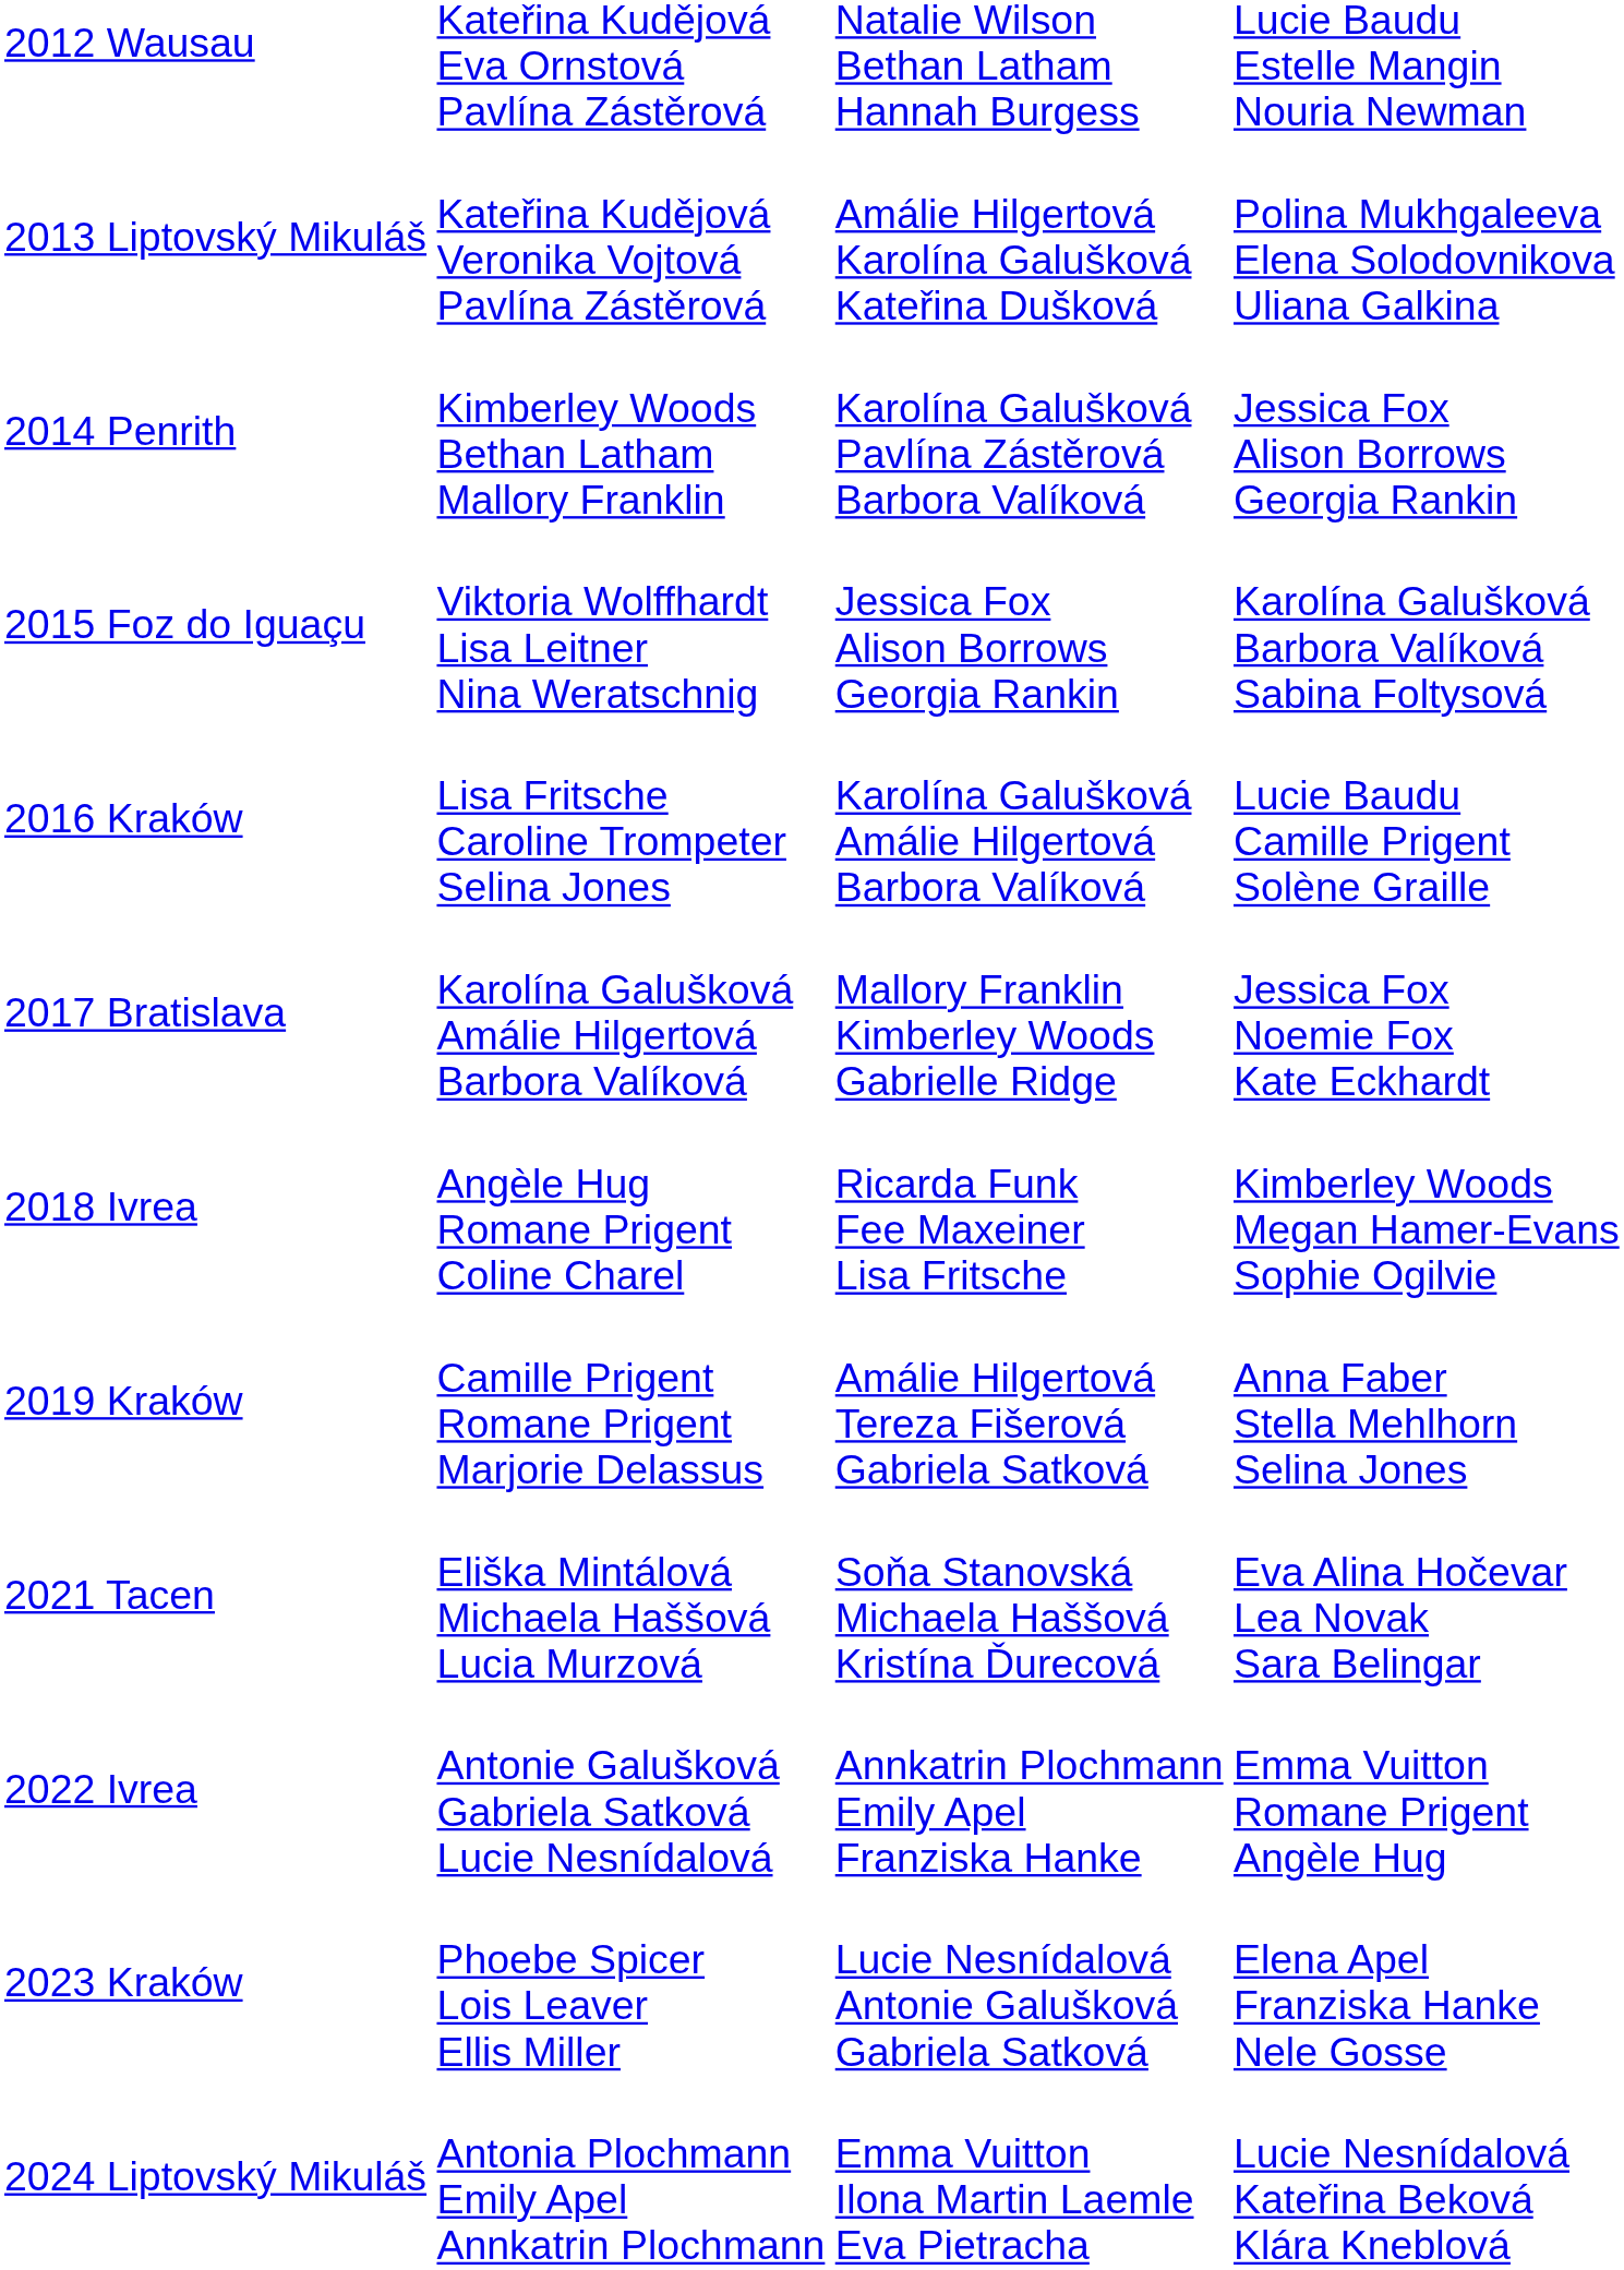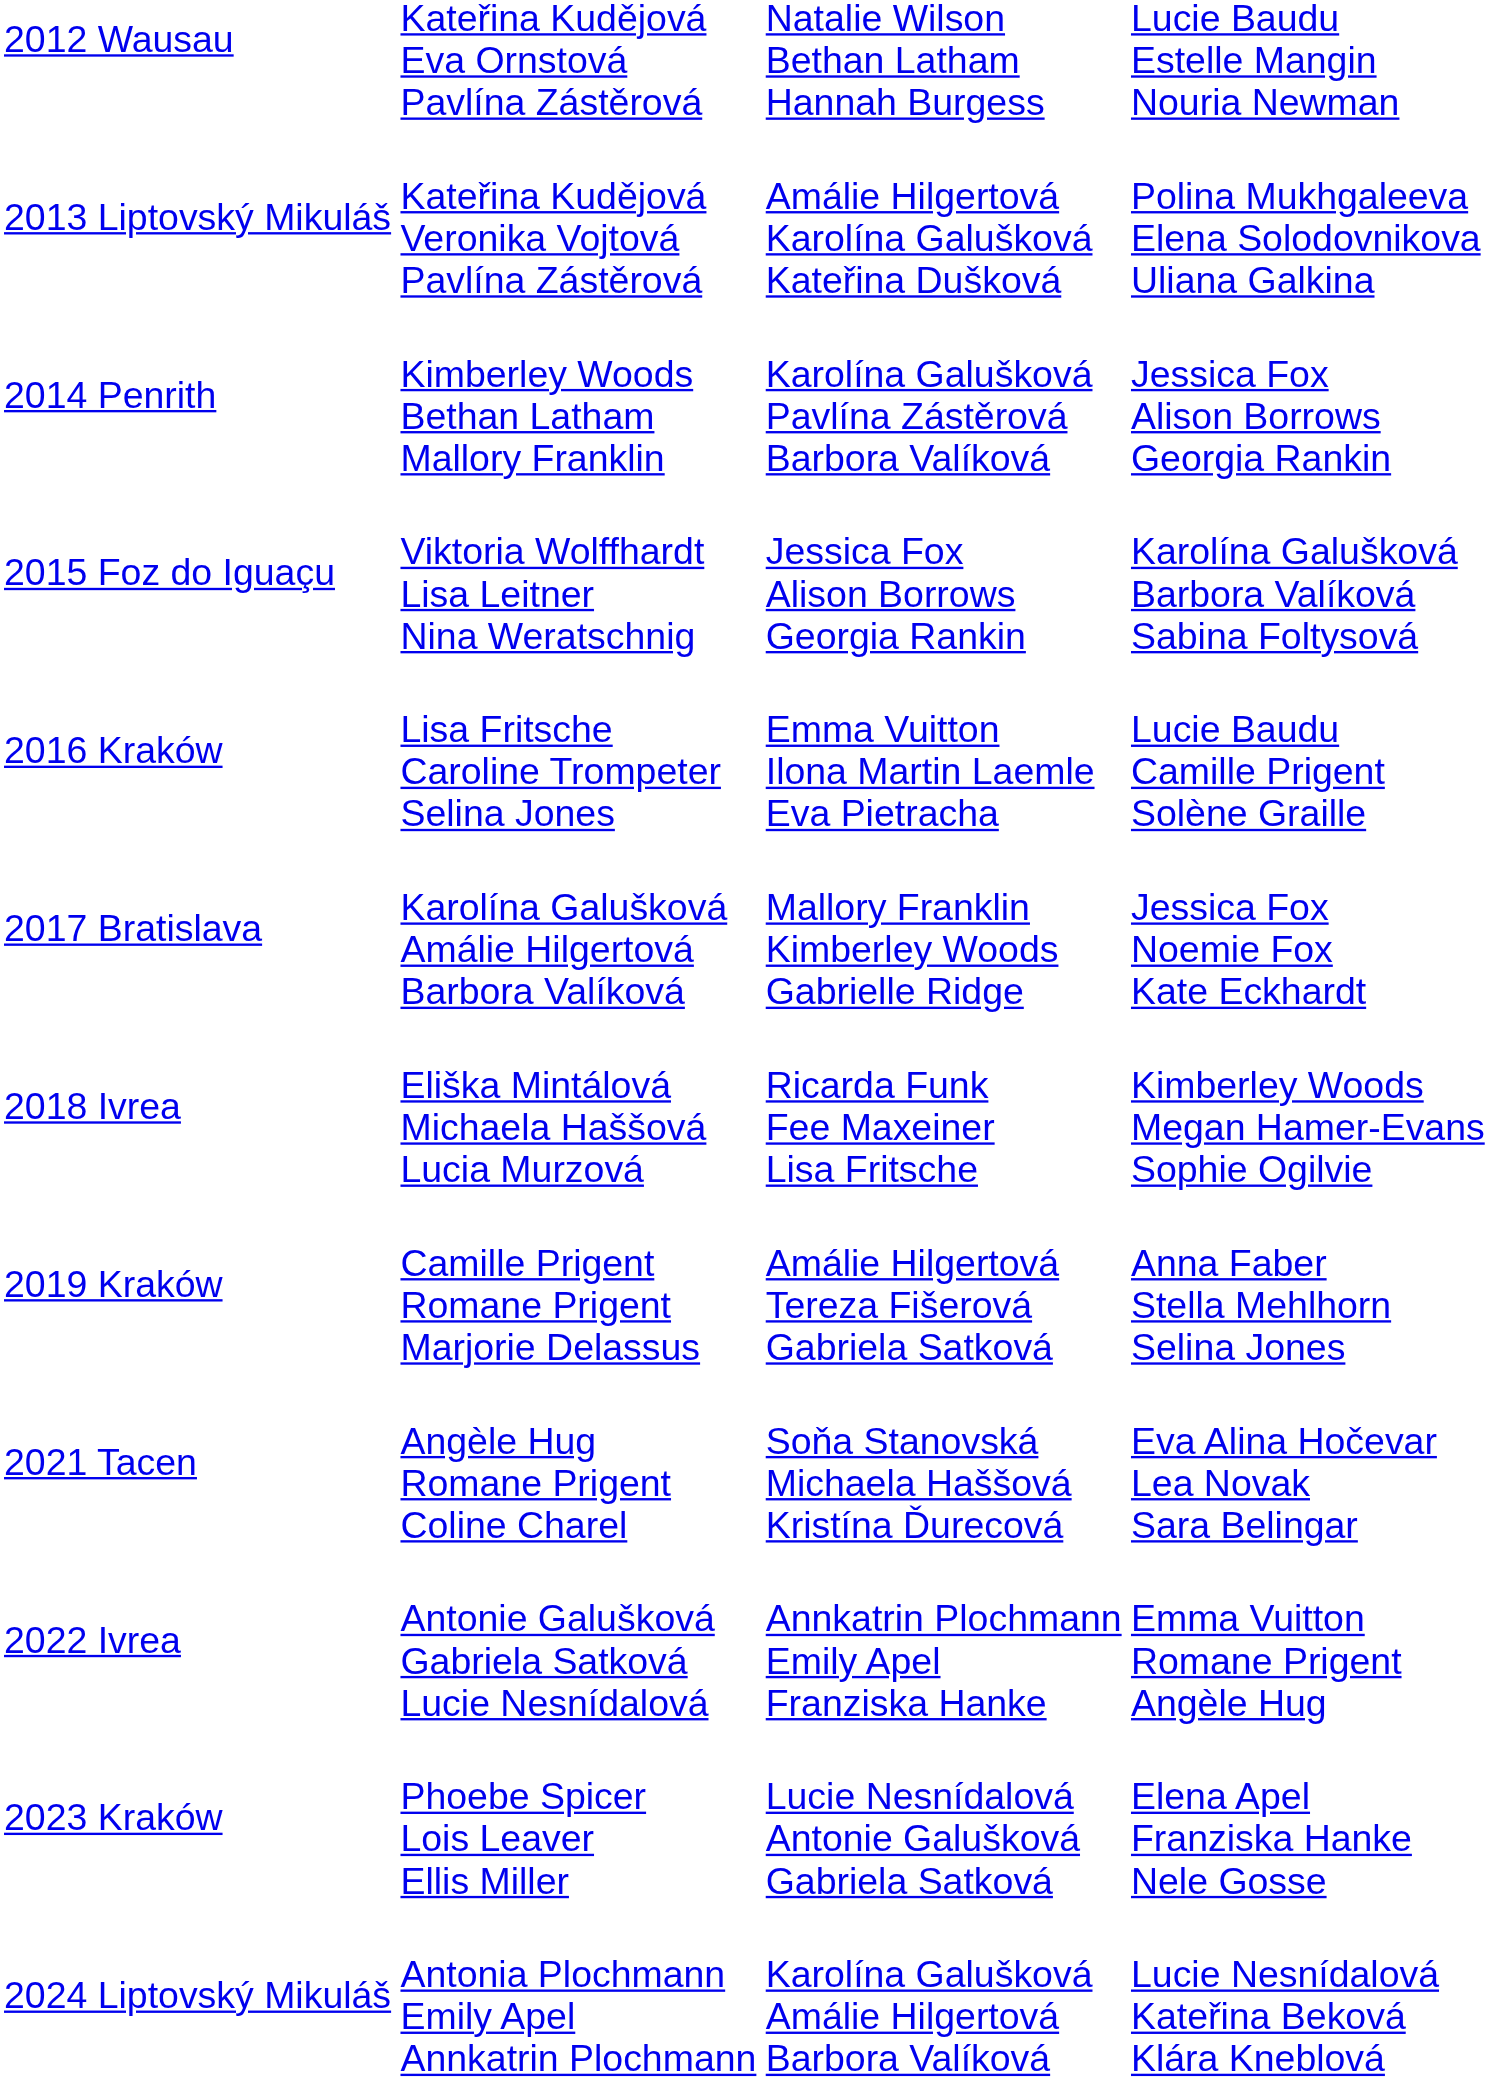 <table>
 <tr>
 <td><a href='#'>2012 Wausau</a></td>
 <td><br><a href='#'>Kateřina Kudějová</a><br><a href='#'>Eva Ornstová</a><br><a href='#'>Pavlína Zástěrová</a></td>
 <td><br><a href='#'>Natalie Wilson</a><br><a href='#'>Bethan Latham</a><br><a href='#'>Hannah Burgess</a></td>
 <td><br><a href='#'>Lucie Baudu</a><br><a href='#'>Estelle Mangin</a><br><a href='#'>Nouria Newman</a></td>
 </tr>
 <tr>
 <td><a href='#'>2013 Liptovský Mikuláš</a></td>
 <td><br><a href='#'>Kateřina Kudějová</a><br><a href='#'>Veronika Vojtová</a><br><a href='#'>Pavlína Zástěrová</a></td>
 <td><br><a href='#'>Amálie Hilgertová</a><br><a href='#'>Karolína Galušková</a><br><a href='#'>Kateřina Dušková</a></td>
 <td><br><a href='#'>Polina Mukhgaleeva</a><br><a href='#'>Elena Solodovnikova</a><br><a href='#'>Uliana Galkina</a></td>
 </tr>
 <tr>
 <td><a href='#'>2014 Penrith</a></td>
 <td><br><a href='#'>Kimberley Woods</a><br><a href='#'>Bethan Latham</a><br><a href='#'>Mallory Franklin</a></td>
 <td><br><a href='#'>Karolína Galušková</a><br><a href='#'>Pavlína Zástěrová</a><br><a href='#'>Barbora Valíková</a></td>
 <td><br><a href='#'>Jessica Fox</a><br><a href='#'>Alison Borrows</a><br><a href='#'>Georgia Rankin</a></td>
 </tr>
 <tr>
 <td><a href='#'>2015 Foz do Iguaçu</a></td>
 <td><br><a href='#'>Viktoria Wolffhardt</a><br><a href='#'>Lisa Leitner</a><br><a href='#'>Nina Weratschnig</a></td>
 <td><br><a href='#'>Jessica Fox</a><br><a href='#'>Alison Borrows</a><br><a href='#'>Georgia Rankin</a></td>
 <td><br><a href='#'>Karolína Galušková</a><br><a href='#'>Barbora Valíková</a><br><a href='#'>Sabina Foltysová</a></td>
 </tr>
 <tr>
 <td><a href='#'>2016 Kraków</a></td>
 <td><br><a href='#'>Lisa Fritsche</a><br><a href='#'>Caroline Trompeter</a><br><a href='#'>Selina Jones</a></td>
-<td><br><a href='#'>Karolína Galušková</a><br><a href='#'>Amálie Hilgertová</a><br><a href='#'>Barbora Valíková</a></td>
+<td><br><a href='#'>Emma Vuitton</a><br><a href='#'>Ilona Martin Laemle</a><br><a href='#'>Eva Pietracha</a></td>
 <td><br><a href='#'>Lucie Baudu</a><br><a href='#'>Camille Prigent</a><br><a href='#'>Solène Graille</a></td>
 </tr>
 <tr>
 <td><a href='#'>2017 Bratislava</a></td>
 <td><br><a href='#'>Karolína Galušková</a><br><a href='#'>Amálie Hilgertová</a><br><a href='#'>Barbora Valíková</a></td>
 <td><br><a href='#'>Mallory Franklin</a><br><a href='#'>Kimberley Woods</a><br><a href='#'>Gabrielle Ridge</a></td>
 <td><br><a href='#'>Jessica Fox</a><br><a href='#'>Noemie Fox</a><br><a href='#'>Kate Eckhardt</a></td>
 </tr>
 <tr>
 <td><a href='#'>2018 Ivrea</a></td>
-<td><br><a href='#'>Angèle Hug</a><br><a href='#'>Romane Prigent</a><br><a href='#'>Coline Charel</a></td>
+<td><br><a href='#'>Eliška Mintálová</a><br><a href='#'>Michaela Haššová</a><br><a href='#'>Lucia Murzová</a></td>
 <td><br><a href='#'>Ricarda Funk</a><br><a href='#'>Fee Maxeiner</a><br><a href='#'>Lisa Fritsche</a></td>
 <td><br><a href='#'>Kimberley Woods</a><br><a href='#'>Megan Hamer-Evans</a><br><a href='#'>Sophie Ogilvie</a></td>
 </tr>
 <tr>
 <td><a href='#'>2019 Kraków</a></td>
 <td><br><a href='#'>Camille Prigent</a><br><a href='#'>Romane Prigent</a><br><a href='#'>Marjorie Delassus</a></td>
 <td><br><a href='#'>Amálie Hilgertová</a><br><a href='#'>Tereza Fišerová</a><br><a href='#'>Gabriela Satková</a></td>
 <td><br><a href='#'>Anna Faber</a><br><a href='#'>Stella Mehlhorn</a><br><a href='#'>Selina Jones</a></td>
 </tr>
 <tr>
 <td><a href='#'>2021 Tacen</a></td>
-<td><br><a href='#'>Eliška Mintálová</a><br><a href='#'>Michaela Haššová</a><br><a href='#'>Lucia Murzová</a></td>
+<td><br><a href='#'>Angèle Hug</a><br><a href='#'>Romane Prigent</a><br><a href='#'>Coline Charel</a></td>
 <td><br><a href='#'>Soňa Stanovská</a><br><a href='#'>Michaela Haššová</a><br><a href='#'>Kristína Ďurecová</a></td>
 <td><br><a href='#'>Eva Alina Hočevar</a><br><a href='#'>Lea Novak</a><br><a href='#'>Sara Belingar</a></td>
 </tr>
 <tr>
 <td><a href='#'>2022 Ivrea</a></td>
 <td><br><a href='#'>Antonie Galušková</a><br><a href='#'>Gabriela Satková</a><br><a href='#'>Lucie Nesnídalová</a></td>
 <td><br><a href='#'>Annkatrin Plochmann</a><br><a href='#'>Emily Apel</a><br><a href='#'>Franziska Hanke</a></td>
 <td><br><a href='#'>Emma Vuitton</a><br><a href='#'>Romane Prigent</a><br><a href='#'>Angèle Hug</a></td>
 </tr>
 <tr>
 <td><a href='#'>2023 Kraków</a></td>
 <td><br><a href='#'>Phoebe Spicer</a><br><a href='#'>Lois Leaver</a><br><a href='#'>Ellis Miller</a></td>
 <td><br><a href='#'>Lucie Nesnídalová</a><br><a href='#'>Antonie Galušková</a><br><a href='#'>Gabriela Satková</a></td>
 <td><br><a href='#'>Elena Apel</a><br><a href='#'>Franziska Hanke</a><br><a href='#'>Nele Gosse</a></td>
 </tr>
 <tr>
 <td><a href='#'>2024 Liptovský Mikuláš</a></td>
 <td><br><a href='#'>Antonia Plochmann</a><br><a href='#'>Emily Apel</a><br><a href='#'>Annkatrin Plochmann</a></td>
-<td><br><a href='#'>Emma Vuitton</a><br><a href='#'>Ilona Martin Laemle</a><br><a href='#'>Eva Pietracha</a></td>
+<td><br><a href='#'>Karolína Galušková</a><br><a href='#'>Amálie Hilgertová</a><br><a href='#'>Barbora Valíková</a></td>
 <td><br><a href='#'>Lucie Nesnídalová</a><br><a href='#'>Kateřina Beková</a><br><a href='#'>Klára Kneblová</a></td>
 </tr>
 </table>
